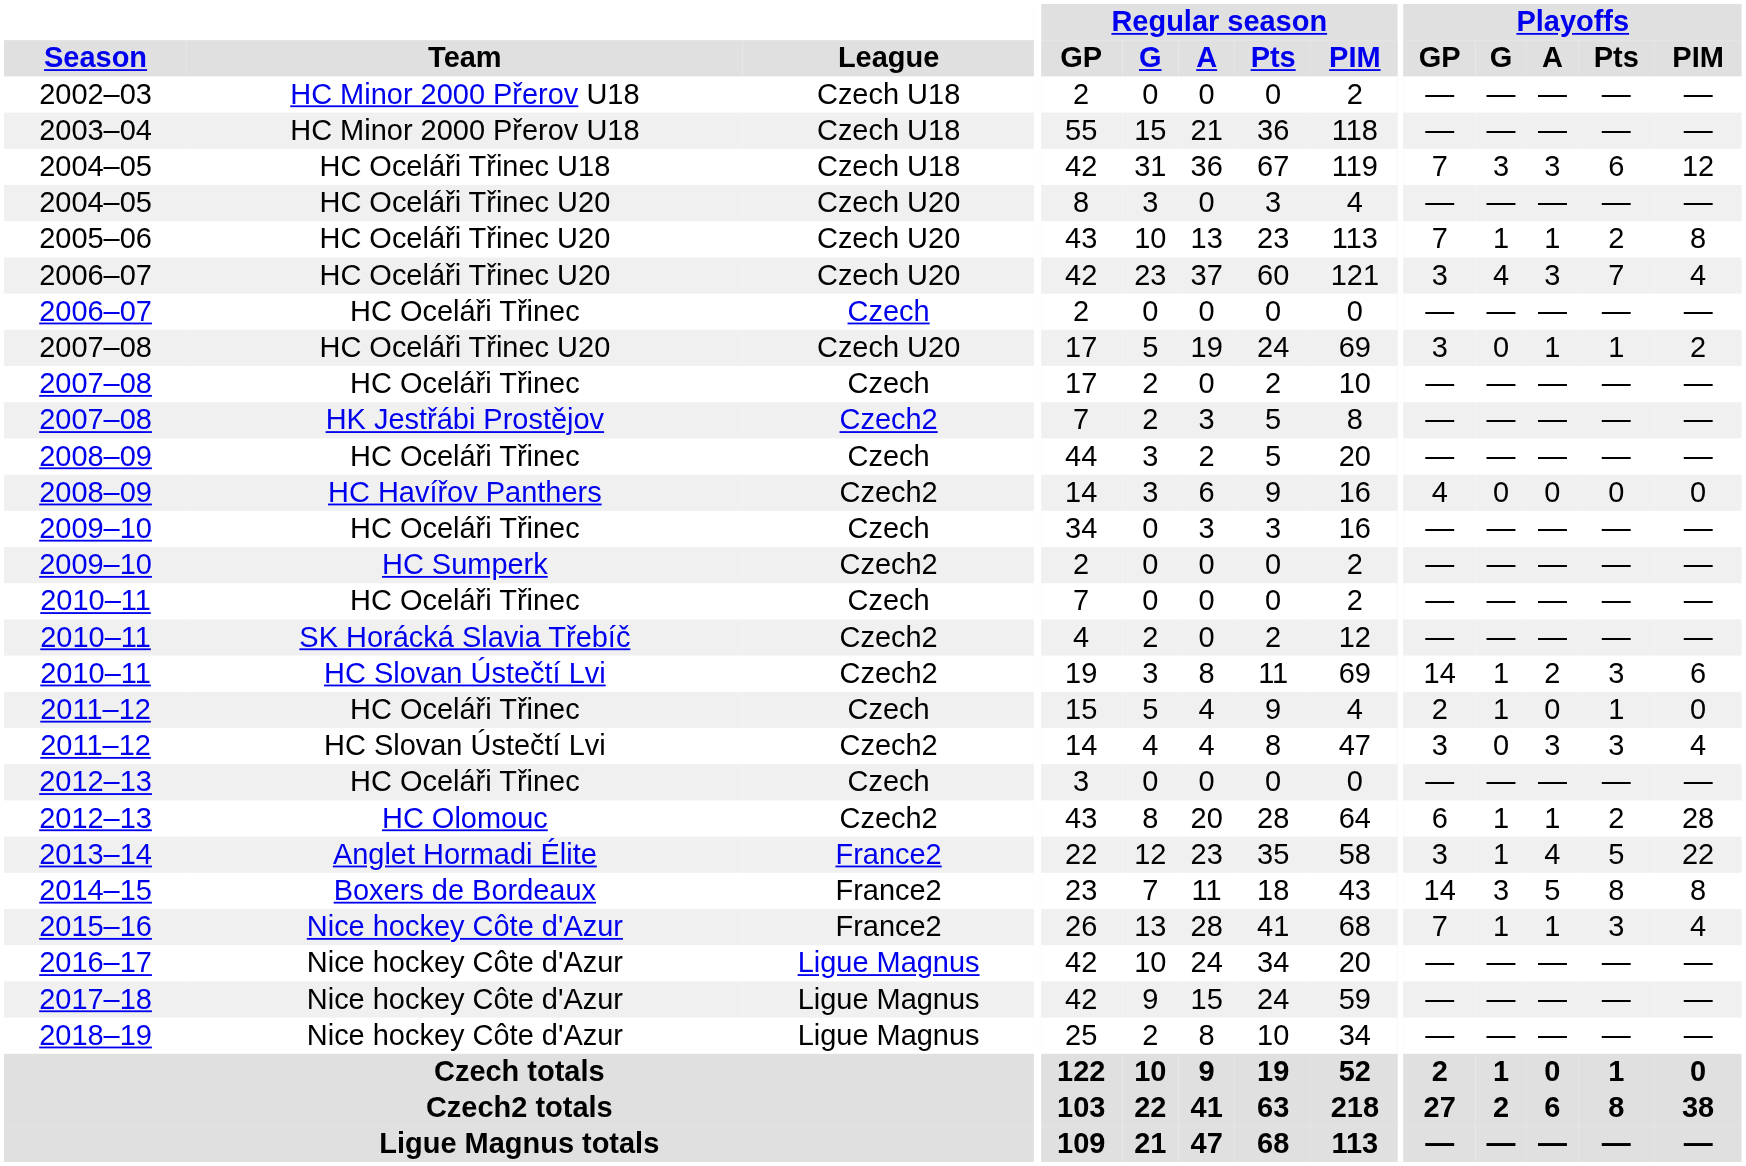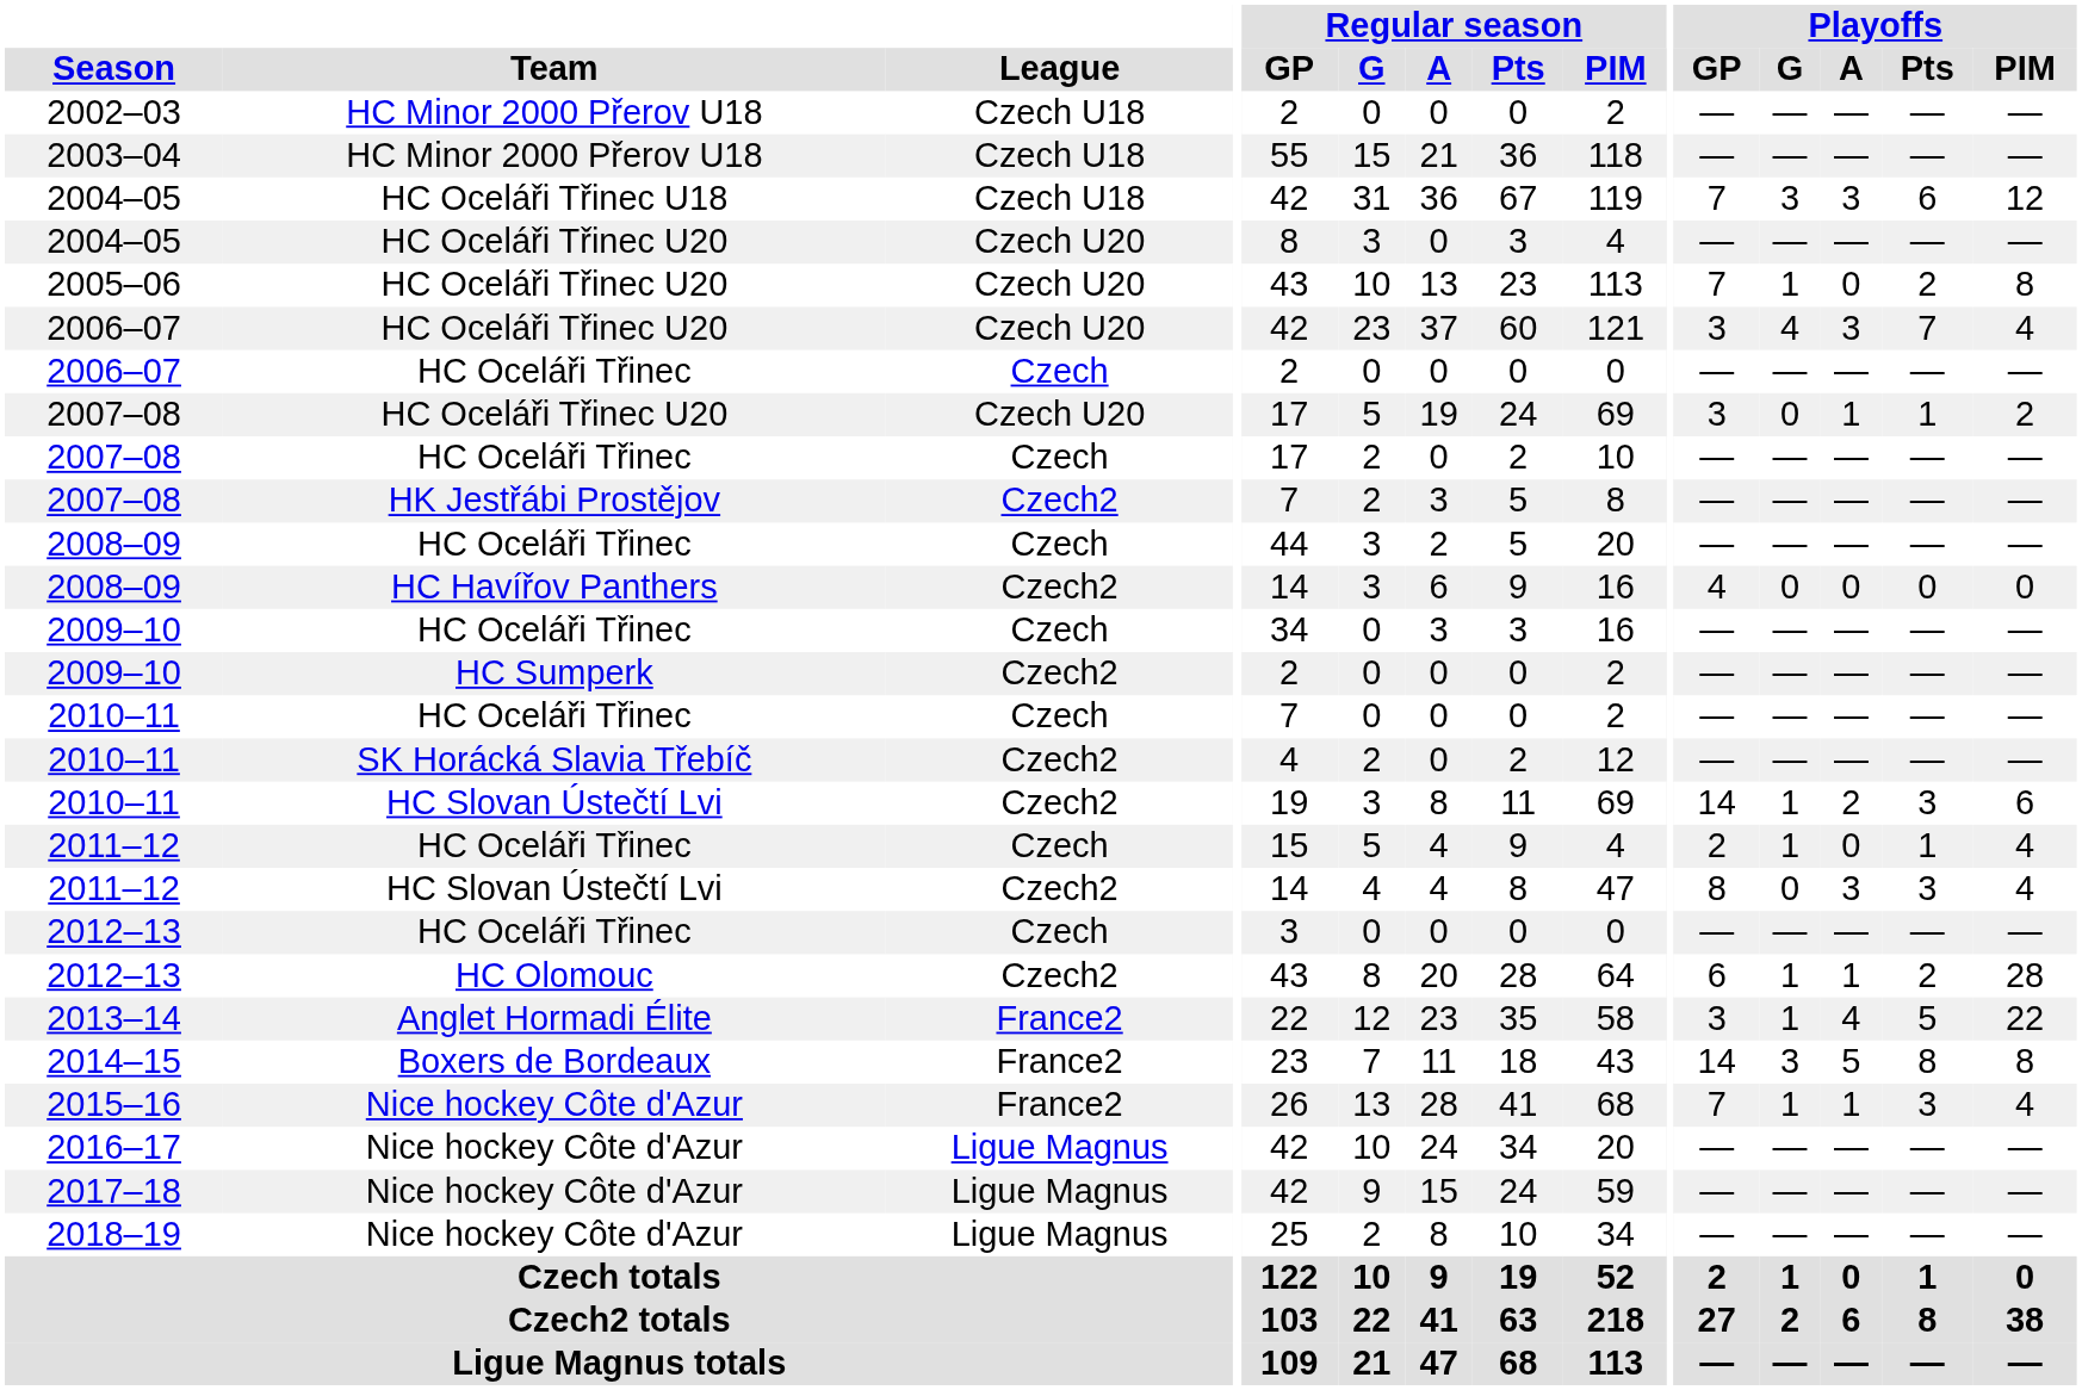 <table border="0" cellpadding="1" cellspacing="0" style="text-align:center; width:60em">
 <tr bgcolor="#e0e0e0">
 <th colspan="3" bgcolor="#ffffff"></th>
 <th rowspan="99" bgcolor="#ffffff"></th>
 <th colspan="5"><a href='#'>Regular season</a></th>
 <th rowspan="99" bgcolor="#ffffff"></th>
 <th colspan="5"><a href='#'>Playoffs</a></th>
 </tr>
 <tr bgcolor="#e0e0e0">
 <th><a href='#'>Season</a></th>
 <th>Team</th>
 <th>League</th>
 <th>GP</th>
 <th><a href='#'>G</a></th>
 <th><a href='#'>A</a></th>
 <th><a href='#'>Pts</a></th>
 <th><a href='#'>PIM</a></th>
 <th>GP</th>
 <th>G</th>
 <th>A</th>
 <th>Pts</th>
 <th>PIM</th>
 </tr>
 <tr>
 <td>2002–03</td>
 <td><a href='#'>HC Minor 2000 Přerov</a> U18</td>
 <td>Czech U18</td>
 <td>2</td>
 <td>0</td>
 <td>0</td>
 <td>0</td>
 <td>2</td>
 <td>—</td>
 <td>—</td>
 <td>—</td>
 <td>—</td>
 <td>—</td>
 </tr>
 <tr bgcolor="#f0f0f0">
 <td>2003–04</td>
 <td>HC Minor 2000 Přerov U18</td>
 <td>Czech U18</td>
 <td>55</td>
 <td>15</td>
 <td>21</td>
 <td>36</td>
 <td>118</td>
 <td>—</td>
 <td>—</td>
 <td>—</td>
 <td>—</td>
 <td>—</td>
 </tr>
 <tr>
 <td>2004–05</td>
 <td>HC Oceláři Třinec U18</td>
 <td>Czech U18</td>
 <td>42</td>
 <td>31</td>
 <td>36</td>
 <td>67</td>
 <td>119</td>
 <td>7</td>
 <td>3</td>
 <td>3</td>
 <td>6</td>
 <td>12</td>
 </tr>
 <tr bgcolor="#f0f0f0">
 <td>2004–05</td>
 <td>HC Oceláři Třinec U20</td>
 <td>Czech U20</td>
 <td>8</td>
 <td>3</td>
 <td>0</td>
 <td>3</td>
 <td>4</td>
 <td>—</td>
 <td>—</td>
 <td>—</td>
 <td>—</td>
 <td>—</td>
 </tr>
 <tr>
 <td>2005–06</td>
 <td>HC Oceláři Třinec U20</td>
 <td>Czech U20</td>
 <td>43</td>
 <td>10</td>
 <td>13</td>
 <td>23</td>
 <td>113</td>
 <td>7</td>
 <td>1</td>
-<td>1</td>
+<td>0</td>
 <td>2</td>
 <td>8</td>
 </tr>
 <tr bgcolor="#f0f0f0">
 <td>2006–07</td>
 <td>HC Oceláři Třinec U20</td>
 <td>Czech U20</td>
 <td>42</td>
 <td>23</td>
 <td>37</td>
 <td>60</td>
 <td>121</td>
 <td>3</td>
 <td>4</td>
 <td>3</td>
 <td>7</td>
 <td>4</td>
 </tr>
 <tr>
 <td><a href='#'>2006–07</a></td>
 <td>HC Oceláři Třinec</td>
 <td><a href='#'>Czech</a></td>
 <td>2</td>
 <td>0</td>
 <td>0</td>
 <td>0</td>
 <td>0</td>
 <td>—</td>
 <td>—</td>
 <td>—</td>
 <td>—</td>
 <td>—</td>
 </tr>
 <tr bgcolor="#f0f0f0">
 <td>2007–08</td>
 <td>HC Oceláři Třinec U20</td>
 <td>Czech U20</td>
 <td>17</td>
 <td>5</td>
 <td>19</td>
 <td>24</td>
 <td>69</td>
 <td>3</td>
 <td>0</td>
 <td>1</td>
 <td>1</td>
 <td>2</td>
 </tr>
 <tr>
 <td><a href='#'>2007–08</a></td>
 <td>HC Oceláři Třinec</td>
 <td>Czech</td>
 <td>17</td>
 <td>2</td>
 <td>0</td>
 <td>2</td>
 <td>10</td>
 <td>—</td>
 <td>—</td>
 <td>—</td>
 <td>—</td>
 <td>—</td>
 </tr>
 <tr bgcolor="#f0f0f0">
 <td><a href='#'>2007–08</a></td>
 <td><a href='#'>HK Jestřábi Prostějov</a></td>
 <td><a href='#'>Czech2</a></td>
 <td>7</td>
 <td>2</td>
 <td>3</td>
 <td>5</td>
 <td>8</td>
 <td>—</td>
 <td>—</td>
 <td>—</td>
 <td>—</td>
 <td>—</td>
 </tr>
 <tr>
 <td><a href='#'>2008–09</a></td>
 <td>HC Oceláři Třinec</td>
 <td>Czech</td>
 <td>44</td>
 <td>3</td>
 <td>2</td>
 <td>5</td>
 <td>20</td>
 <td>—</td>
 <td>—</td>
 <td>—</td>
 <td>—</td>
 <td>—</td>
 </tr>
 <tr bgcolor="#f0f0f0">
 <td><a href='#'>2008–09</a></td>
 <td><a href='#'>HC Havířov Panthers</a></td>
 <td>Czech2</td>
 <td>14</td>
 <td>3</td>
 <td>6</td>
 <td>9</td>
 <td>16</td>
 <td>4</td>
 <td>0</td>
 <td>0</td>
 <td>0</td>
 <td>0</td>
 </tr>
 <tr>
 <td><a href='#'>2009–10</a></td>
 <td>HC Oceláři Třinec</td>
 <td>Czech</td>
 <td>34</td>
 <td>0</td>
 <td>3</td>
 <td>3</td>
 <td>16</td>
 <td>—</td>
 <td>—</td>
 <td>—</td>
 <td>—</td>
 <td>—</td>
 </tr>
 <tr bgcolor="#f0f0f0">
 <td><a href='#'>2009–10</a></td>
 <td><a href='#'>HC Sumperk</a></td>
 <td>Czech2</td>
 <td>2</td>
 <td>0</td>
 <td>0</td>
 <td>0</td>
 <td>2</td>
 <td>—</td>
 <td>—</td>
 <td>—</td>
 <td>—</td>
 <td>—</td>
 </tr>
 <tr>
 <td><a href='#'>2010–11</a></td>
 <td>HC Oceláři Třinec</td>
 <td>Czech</td>
 <td>7</td>
 <td>0</td>
 <td>0</td>
 <td>0</td>
 <td>2</td>
 <td>—</td>
 <td>—</td>
 <td>—</td>
 <td>—</td>
 <td>—</td>
 </tr>
 <tr bgcolor="#f0f0f0">
 <td><a href='#'>2010–11</a></td>
 <td><a href='#'>SK Horácká Slavia Třebíč</a></td>
 <td>Czech2</td>
 <td>4</td>
 <td>2</td>
 <td>0</td>
 <td>2</td>
 <td>12</td>
 <td>—</td>
 <td>—</td>
 <td>—</td>
 <td>—</td>
 <td>—</td>
 </tr>
 <tr>
 <td><a href='#'>2010–11</a></td>
 <td><a href='#'>HC Slovan Ústečtí Lvi</a></td>
 <td>Czech2</td>
 <td>19</td>
 <td>3</td>
 <td>8</td>
 <td>11</td>
 <td>69</td>
 <td>14</td>
 <td>1</td>
 <td>2</td>
 <td>3</td>
 <td>6</td>
 </tr>
 <tr bgcolor="#f0f0f0">
 <td><a href='#'>2011–12</a></td>
 <td>HC Oceláři Třinec</td>
 <td>Czech</td>
 <td>15</td>
 <td>5</td>
 <td>4</td>
 <td>9</td>
 <td>4</td>
 <td>2</td>
 <td>1</td>
 <td>0</td>
 <td>1</td>
-<td>0</td>
+<td>4</td>
 </tr>
 <tr>
 <td><a href='#'>2011–12</a></td>
 <td>HC Slovan Ústečtí Lvi</td>
 <td>Czech2</td>
 <td>14</td>
 <td>4</td>
 <td>4</td>
 <td>8</td>
 <td>47</td>
-<td>3</td>
+<td>8</td>
 <td>0</td>
 <td>3</td>
 <td>3</td>
 <td>4</td>
 </tr>
 <tr bgcolor="#f0f0f0">
 <td><a href='#'>2012–13</a></td>
 <td>HC Oceláři Třinec</td>
 <td>Czech</td>
 <td>3</td>
 <td>0</td>
 <td>0</td>
 <td>0</td>
 <td>0</td>
 <td>—</td>
 <td>—</td>
 <td>—</td>
 <td>—</td>
 <td>—</td>
 </tr>
 <tr>
 <td><a href='#'>2012–13</a></td>
 <td><a href='#'>HC Olomouc</a></td>
 <td>Czech2</td>
 <td>43</td>
 <td>8</td>
 <td>20</td>
 <td>28</td>
 <td>64</td>
 <td>6</td>
 <td>1</td>
 <td>1</td>
 <td>2</td>
 <td>28</td>
 </tr>
 <tr bgcolor="#f0f0f0">
 <td><a href='#'>2013–14</a></td>
 <td><a href='#'>Anglet Hormadi Élite</a></td>
 <td><a href='#'>France2</a></td>
 <td>22</td>
 <td>12</td>
 <td>23</td>
 <td>35</td>
 <td>58</td>
 <td>3</td>
 <td>1</td>
 <td>4</td>
 <td>5</td>
 <td>22</td>
 </tr>
 <tr>
 <td><a href='#'>2014–15</a></td>
 <td><a href='#'>Boxers de Bordeaux</a></td>
 <td>France2</td>
 <td>23</td>
 <td>7</td>
 <td>11</td>
 <td>18</td>
 <td>43</td>
 <td>14</td>
 <td>3</td>
 <td>5</td>
 <td>8</td>
 <td>8</td>
 </tr>
 <tr bgcolor="#f0f0f0">
 <td><a href='#'>2015–16</a></td>
 <td><a href='#'>Nice hockey Côte d'Azur</a></td>
 <td>France2</td>
 <td>26</td>
 <td>13</td>
 <td>28</td>
 <td>41</td>
 <td>68</td>
 <td>7</td>
 <td>1</td>
 <td>1</td>
 <td>3</td>
 <td>4</td>
 </tr>
 <tr>
 <td><a href='#'>2016–17</a></td>
 <td>Nice hockey Côte d'Azur</td>
 <td><a href='#'>Ligue Magnus</a></td>
 <td>42</td>
 <td>10</td>
 <td>24</td>
 <td>34</td>
 <td>20</td>
 <td>—</td>
 <td>—</td>
 <td>—</td>
 <td>—</td>
 <td>—</td>
 </tr>
 <tr bgcolor="#f0f0f0">
 <td><a href='#'>2017–18</a></td>
 <td>Nice hockey Côte d'Azur</td>
 <td>Ligue Magnus</td>
 <td>42</td>
 <td>9</td>
 <td>15</td>
 <td>24</td>
 <td>59</td>
 <td>—</td>
 <td>—</td>
 <td>—</td>
 <td>—</td>
 <td>—</td>
 </tr>
 <tr>
 <td><a href='#'>2018–19</a></td>
 <td>Nice hockey Côte d'Azur</td>
 <td>Ligue Magnus</td>
 <td>25</td>
 <td>2</td>
 <td>8</td>
 <td>10</td>
 <td>34</td>
 <td>—</td>
 <td>—</td>
 <td>—</td>
 <td>—</td>
 <td>—</td>
 </tr>
 <tr>
 </tr>
 <tr ALIGN="center" bgcolor="#e0e0e0">
 <th colspan="3">Czech totals</th>
 <th ALIGN="center">122</th>
 <th ALIGN="center">10</th>
 <th ALIGN="center">9</th>
 <th ALIGN="center">19</th>
 <th ALIGN="center">52</th>
 <th ALIGN="center">2</th>
 <th ALIGN="center">1</th>
 <th ALIGN="center">0</th>
 <th ALIGN="center">1</th>
 <th ALIGN="center">0</th>
 </tr>
 <tr>
 </tr>
 <tr ALIGN="center" bgcolor="#e0e0e0">
 <th colspan="3">Czech2 totals</th>
 <th ALIGN="center">103</th>
 <th ALIGN="center">22</th>
 <th ALIGN="center">41</th>
 <th ALIGN="center">63</th>
 <th ALIGN="center">218</th>
 <th ALIGN="center">27</th>
 <th ALIGN="center">2</th>
 <th ALIGN="center">6</th>
 <th ALIGN="center">8</th>
 <th ALIGN="center">38</th>
 </tr>
 <tr>
 </tr>
 <tr ALIGN="center" bgcolor="#e0e0e0">
 <th colspan="3">Ligue Magnus totals</th>
 <th ALIGN="center">109</th>
 <th ALIGN="center">21</th>
 <th ALIGN="center">47</th>
 <th ALIGN="center">68</th>
 <th ALIGN="center">113</th>
 <th ALIGN="center">—</th>
 <th ALIGN="center">—</th>
 <th ALIGN="center">—</th>
 <th ALIGN="center">—</th>
 <th ALIGN="center">—</th>
 </tr>
 </table>
